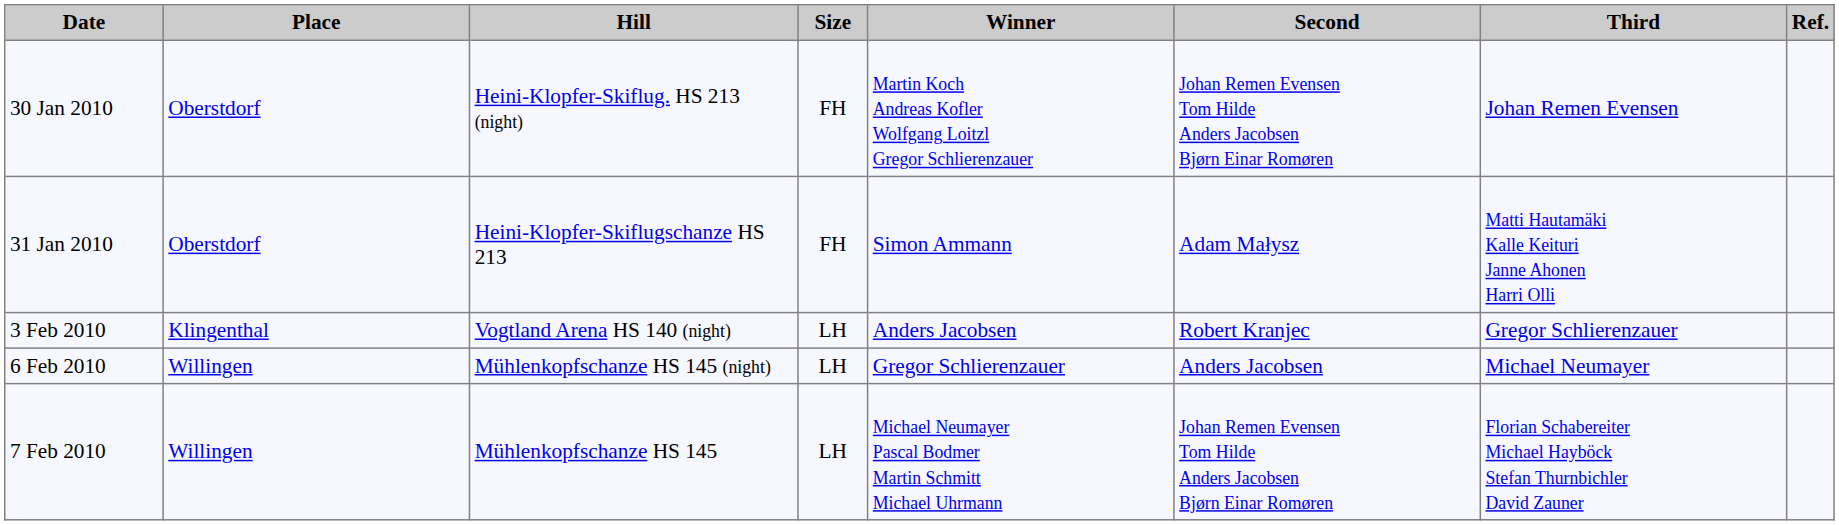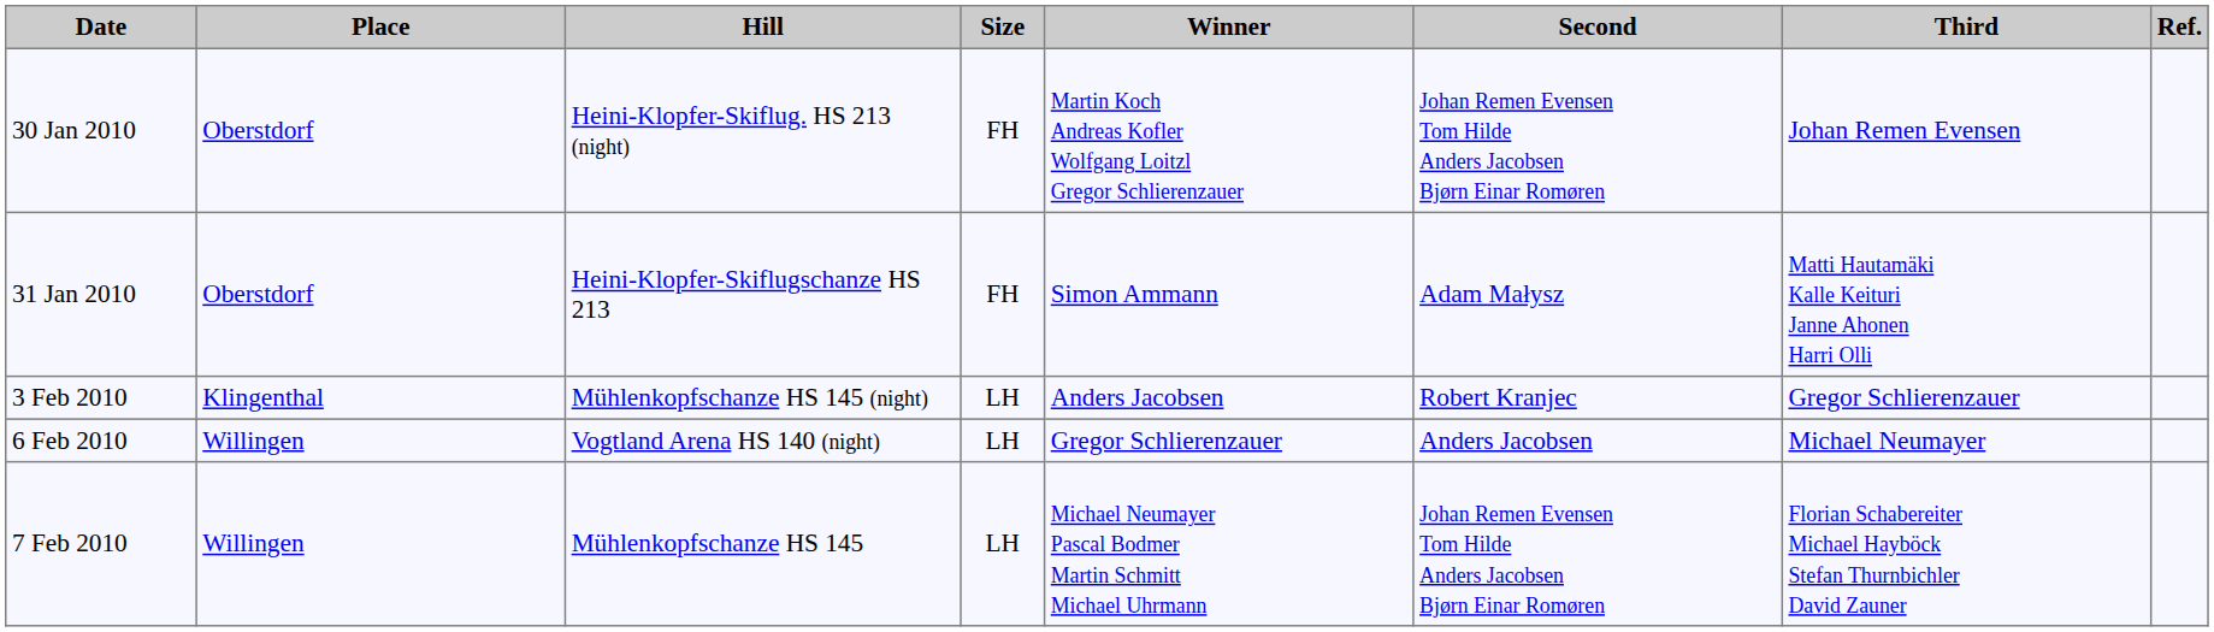 <table cellpadding="3" cellspacing="0" border="1" style="background:#f7f8ff; font-size:90%; border:gray solid 1px; border-collapse:collapse;">
 <tr style="background:#ccc; text-align:center;">
 <th width="100">Date</th>
 <th width="200">Place</th>
 <th width="215">Hill</th>
 <th width="40">Size</th>
 <th width="200">Winner</th>
 <th width="200">Second</th>
 <th width="200">Third</th>
 <th width="10">Ref.</th>
 </tr>
 <tr>
 <td>30 Jan 2010</td>
 <td> <a href='#'>Oberstdorf</a></td>
 <td><a href='#'>Heini-Klopfer-Skiflug.</a> HS 213 <small>(night)</small></td>
 <td align=center>FH</td>
 <td><br><small><a href='#'>Martin Koch</a></small><br><small><a href='#'>Andreas Kofler</a></small><br><small><a href='#'>Wolfgang Loitzl</a></small><br><small><a href='#'>Gregor Schlierenzauer</a></small></td>
 <td><br><small><a href='#'>Johan Remen Evensen</a></small><br><small><a href='#'>Tom Hilde</a></small><br><small><a href='#'>Anders Jacobsen</a></small><br><small><a href='#'>Bjørn Einar Romøren</a></small></td>
 <td> <a href='#'>Johan Remen Evensen</a></td>
 <td></td>
 </tr>
 <tr>
 <td>31 Jan 2010</td>
 <td> <a href='#'>Oberstdorf</a></td>
 <td><a href='#'>Heini-Klopfer-Skiflugschanze</a> HS 213</td>
 <td align=center>FH</td>
 <td> <a href='#'>Simon Ammann</a></td>
 <td> <a href='#'>Adam Małysz</a></td>
 <td><br><small><a href='#'>Matti Hautamäki</a></small><br><small><a href='#'>Kalle Keituri</a></small><br><small><a href='#'>Janne Ahonen</a></small><br><small><a href='#'>Harri Olli</a></small></td>
 <td></td>
 </tr>
 <tr>
 <td>3 Feb 2010</td>
 <td> <a href='#'>Klingenthal</a></td>
-<td><a href='#'>Vogtland Arena</a> HS 140 <small>(night)</small></td>
+<td><a href='#'>Mühlenkopfschanze</a> HS 145 <small>(night)</small></td>
 <td align=center>LH</td>
 <td> <a href='#'>Anders Jacobsen</a></td>
 <td> <a href='#'>Robert Kranjec</a></td>
 <td> <a href='#'>Gregor Schlierenzauer</a></td>
 <td></td>
 </tr>
 <tr>
 <td>6 Feb 2010</td>
 <td> <a href='#'>Willingen</a></td>
-<td><a href='#'>Mühlenkopfschanze</a> HS 145 <small>(night)</small></td>
+<td><a href='#'>Vogtland Arena</a> HS 140 <small>(night)</small></td>
 <td align=center>LH</td>
 <td> <a href='#'>Gregor Schlierenzauer</a></td>
 <td> <a href='#'>Anders Jacobsen</a></td>
 <td> <a href='#'>Michael Neumayer</a></td>
 <td></td>
 </tr>
 <tr>
 <td>7 Feb 2010</td>
 <td> <a href='#'>Willingen</a></td>
 <td><a href='#'>Mühlenkopfschanze</a> HS 145</td>
 <td align=center>LH</td>
 <td><br><small><a href='#'>Michael Neumayer</a></small><br><small><a href='#'>Pascal Bodmer</a></small><br><small><a href='#'>Martin Schmitt</a></small><br><small><a href='#'>Michael Uhrmann</a></small></td>
 <td><br><small><a href='#'>Johan Remen Evensen</a></small><br><small><a href='#'>Tom Hilde</a></small><br><small><a href='#'>Anders Jacobsen</a></small><br><small><a href='#'>Bjørn Einar Romøren</a></small></td>
 <td><br><small><a href='#'>Florian Schabereiter</a></small><br><small><a href='#'>Michael Hayböck</a></small><br><small><a href='#'>Stefan Thurnbichler</a></small><br><small><a href='#'>David Zauner</a></small></td>
 <td></td>
 </tr>
 </table>
